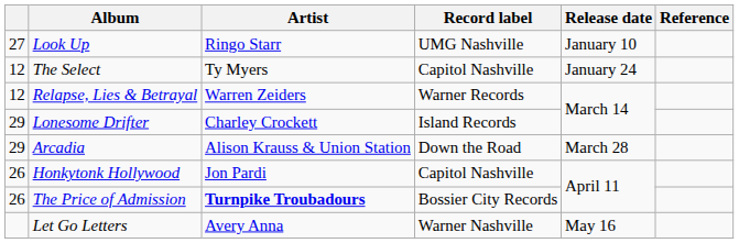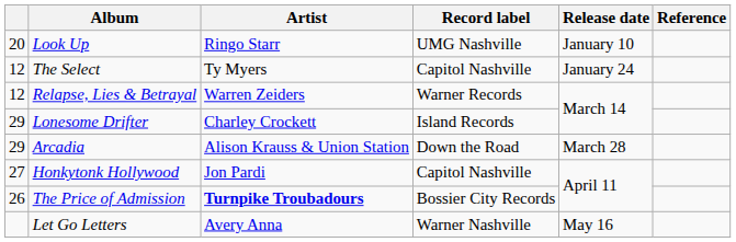 <table class="wikitable sortable">
 <tr>
 <th></th>
 <th>Album</th>
 <th>Artist</th>
 <th>Record label</th>
 <th>Release date</th>
 <th>Reference</th>
 </tr>
 <tr>
-<td style="text-align:center;">27</td>
+<td style="text-align:center;">20</td>
 <td><em><a href='#'>Look Up</a></em></td>
 <td><a href='#'>Ringo Starr</a></td>
 <td>UMG Nashville</td>
 <td>January 10</td>
 <td></td>
 </tr>
 <tr>
 <td style="text-align:center;">12</td>
 <td><em>The Select</em></td>
 <td>Ty Myers</td>
 <td>Capitol Nashville</td>
 <td>January 24</td>
 <td></td>
 </tr>
 <tr>
 <td style="text-align:center;">12</td>
 <td><em><a href='#'>Relapse, Lies & Betrayal</a></em></td>
 <td><a href='#'>Warren Zeiders</a></td>
 <td>Warner Records</td>
 <td rowspan="2">March 14</td>
 <td></td>
 </tr>
 <tr>
 <td style="text-align:center;">29</td>
 <td><em><a href='#'>Lonesome Drifter</a></em></td>
 <td><a href='#'>Charley Crockett</a></td>
 <td>Island Records</td>
 <td></td>
 </tr>
 <tr>
 <td style="text-align:center;">29</td>
 <td><em><a href='#'>Arcadia</a></em></td>
 <td><a href='#'>Alison Krauss & Union Station</a></td>
 <td>Down the Road</td>
 <td>March 28</td>
 <td></td>
 </tr>
 <tr>
-<td style="text-align:center;">26</td>
+<td style="text-align:center;">27</td>
 <td><em><a href='#'>Honkytonk Hollywood</a></em></td>
 <td><a href='#'>Jon Pardi</a></td>
 <td>Capitol Nashville</td>
 <td rowspan="2">April 11</td>
 <td></td>
 </tr>
 <tr>
 <td style="text-align:center;">26</td>
 <td><em><a href='#'>The Price of Admission</a></em></td>
 <td><strong><a href='#'>Turnpike Troubadours</a></strong></td>
 <td>Bossier City Records</td>
 <td></td>
 </tr>
 <tr>
 <td></td>
 <td><em>Let Go Letters</em></td>
 <td><a href='#'>Avery Anna</a></td>
 <td>Warner Nashville</td>
 <td>May 16</td>
 <td></td>
 </tr>
 </table>
